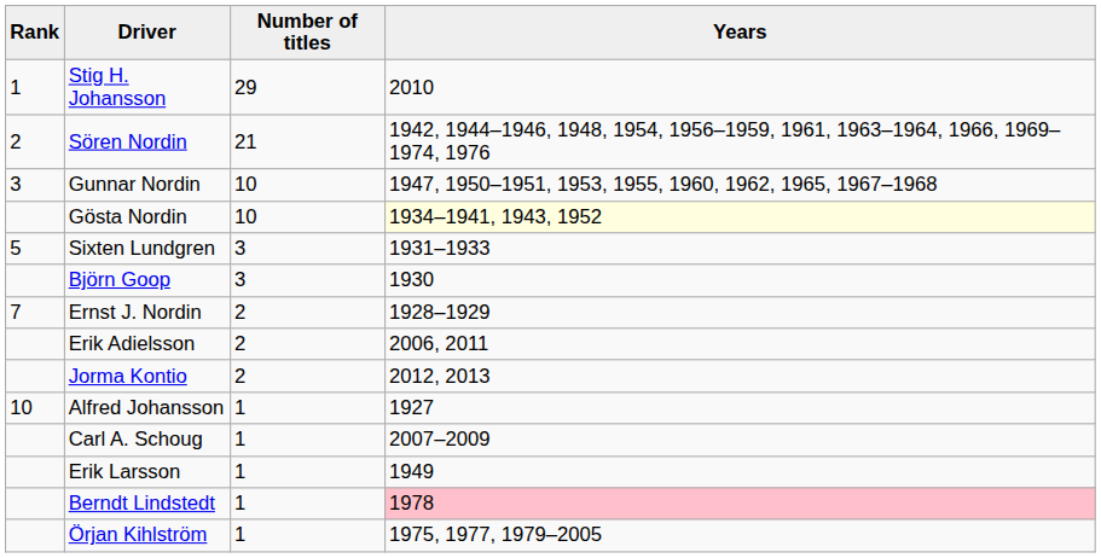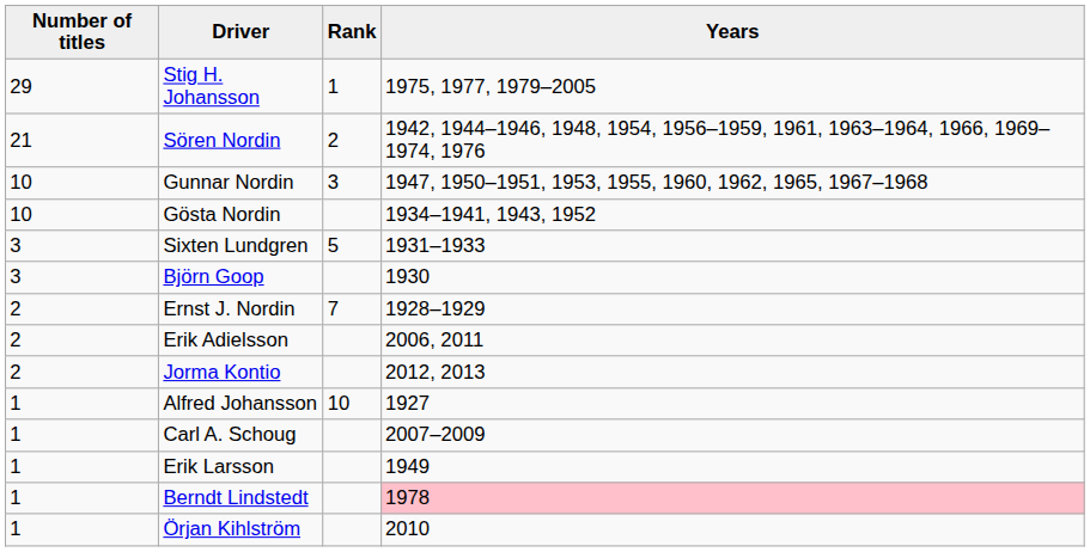 <table class="wikitable">
 <tr ---- align="center">
+<th align="center" style="background:#efefef;">Number of titles</th>
+<th align="left" style="background:#efefef;">Driver</th>
 <th align="left" style="background:#efefef;">Rank</th>
-<th align="left" style="background:#efefef;">Driver</th>
-<th align="center" style="background:#efefef;">Number of titles</th>
 <th align="left" style="background:#efefef;">Years</th>
 </tr>
 <tr ---->
+<td>29</td>
+<td><a href='#'>Stig H. Johansson</a></td>
 <td>1</td>
-<td><a href='#'>Stig H. Johansson</a></td>
-<td>29</td>
-<td>2010</td>
+<td>1975, 1977, 1979–2005</td>
+</tr>
+<tr ---->
+<td>21</td>
+<td><a href='#'>Sören Nordin</a></td>
+<td>2</td>
+<td>1942, 1944–1946, 1948, 1954, 1956–1959, 1961, 1963–1964, 1966, 1969–1974, 1976</td>
+</tr>
+<tr ---->
+<td>10</td>
+<td>Gunnar Nordin</td>
+<td>3</td>
+<td>1947, 1950–1951, 1953, 1955, 1960, 1962, 1965, 1967–1968</td>
+</tr>
+<tr ---->
+<td>10</td>
+<td>Gösta Nordin</td>
+<td></td>
+<td>1934–1941, 1943, 1952</td>
+</tr>
+<tr ---->
+<td>3</td>
+<td>Sixten Lundgren</td>
+<td>5</td>
+<td>1931–1933</td>
+</tr>
+<tr ---->
+<td>3</td>
+<td><a href='#'>Björn Goop</a></td>
+<td></td>
+<td>1930</td>
 </tr>
 <tr ---->
 <td>2</td>
-<td><a href='#'>Sören Nordin</a></td>
-<td>21</td>
-<td>1942, 1944–1946, 1948, 1954, 1956–1959, 1961, 1963–1964, 1966, 1969–1974, 1976</td>
-</tr>
-<tr ---->
-<td>3</td>
-<td>Gunnar Nordin</td>
-<td>10</td>
-<td>1947, 1950–1951, 1953, 1955, 1960, 1962, 1965, 1967–1968</td>
-</tr>
-<tr ---->
-<td></td>
-<td>Gösta Nordin</td>
-<td>10</td>
-<td style="background: lightyellow;">1934–1941, 1943, 1952</td>
-</tr>
-<tr ---->
-<td>5</td>
-<td>Sixten Lundgren</td>
-<td>3</td>
-<td>1931–1933</td>
-</tr>
-<tr ---->
-<td></td>
-<td><a href='#'>Björn Goop</a></td>
-<td>3</td>
-<td>1930</td>
-</tr>
-<tr ---->
+<td>Ernst J. Nordin</td>
 <td>7</td>
-<td>Ernst J. Nordin</td>
-<td>2</td>
 <td>1928–1929</td>
 </tr>
 <tr ---->
+<td>2</td>
+<td>Erik Adielsson</td>
 <td></td>
-<td>Erik Adielsson</td>
-<td>2</td>
 <td>2006, 2011</td>
 </tr>
 <tr ---->
+<td>2</td>
+<td><a href='#'>Jorma Kontio</a></td>
 <td></td>
-<td><a href='#'>Jorma Kontio</a></td>
-<td>2</td>
 <td>2012, 2013</td>
 </tr>
 <tr ---->
+<td>1</td>
+<td>Alfred Johansson</td>
 <td>10</td>
-<td>Alfred Johansson</td>
-<td>1</td>
 <td>1927</td>
 </tr>
 <tr ---->
+<td>1</td>
+<td>Carl A. Schoug</td>
 <td></td>
-<td>Carl A. Schoug</td>
-<td>1</td>
 <td>2007–2009</td>
 </tr>
 <tr ---->
+<td>1</td>
+<td>Erik Larsson</td>
 <td></td>
-<td>Erik Larsson</td>
-<td>1</td>
 <td>1949</td>
 </tr>
 <tr ---->
+<td>1</td>
+<td><a href='#'>Berndt Lindstedt</a></td>
 <td></td>
-<td><a href='#'>Berndt Lindstedt</a></td>
-<td>1</td>
 <td style="background: pink;">1978</td>
 </tr>
 <tr ---->
+<td>1</td>
+<td><a href='#'>Örjan Kihlström</a></td>
 <td></td>
-<td><a href='#'>Örjan Kihlström</a></td>
-<td>1</td>
-<td>1975, 1977, 1979–2005</td>
+<td>2010</td>
 </tr>
 </table>
